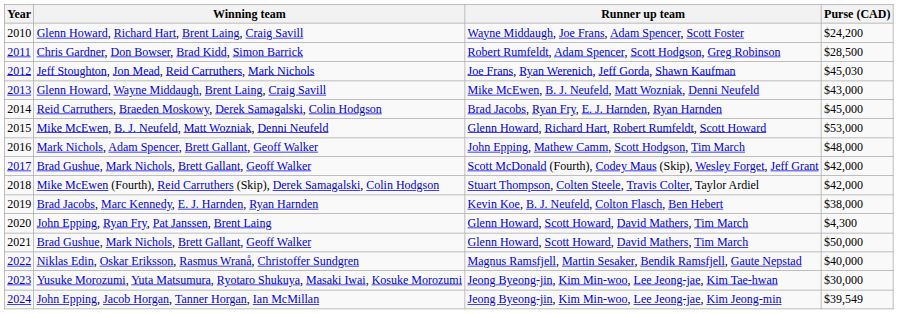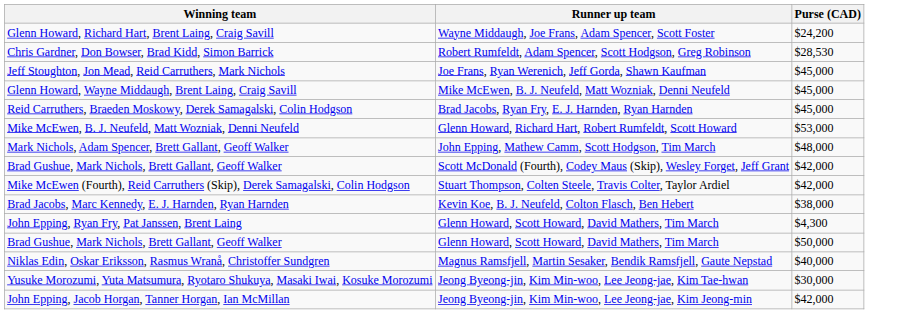 <table class="wikitable">
 <tr>
-<th scope="col">Year</th>
 <th scope="col">Winning team</th>
 <th scope="col">Runner up team</th>
 <th scope="col">Purse (CAD)</th>
 </tr>
 <tr>
-<td>2010</td>
 <td> <a href='#'>Glenn Howard</a>, <a href='#'>Richard Hart</a>, <a href='#'>Brent Laing</a>, <a href='#'>Craig Savill</a></td>
 <td> <a href='#'>Wayne Middaugh</a>, <a href='#'>Joe Frans</a>, <a href='#'>Adam Spencer</a>, <a href='#'>Scott Foster</a></td>
 <td>$24,200</td>
 </tr>
 <tr>
-<td><a href='#'>2011</a></td>
 <td> <a href='#'>Chris Gardner</a>, <a href='#'>Don Bowser</a>, <a href='#'>Brad Kidd</a>, <a href='#'>Simon Barrick</a></td>
 <td> <a href='#'>Robert Rumfeldt</a>, <a href='#'>Adam Spencer</a>, <a href='#'>Scott Hodgson</a>, <a href='#'>Greg Robinson</a></td>
-<td>$28,500</td>
+<td>$28,530</td>
 </tr>
 <tr>
-<td><a href='#'>2012</a></td>
 <td> <a href='#'>Jeff Stoughton</a>, <a href='#'>Jon Mead</a>, <a href='#'>Reid Carruthers</a>, <a href='#'>Mark Nichols</a></td>
 <td> <a href='#'>Joe Frans</a>, <a href='#'>Ryan Werenich</a>, <a href='#'>Jeff Gorda</a>, <a href='#'>Shawn Kaufman</a></td>
-<td>$45,030</td>
+<td>$45,000</td>
 </tr>
 <tr>
-<td><a href='#'>2013</a></td>
 <td> <a href='#'>Glenn Howard</a>, <a href='#'>Wayne Middaugh</a>, <a href='#'>Brent Laing</a>, <a href='#'>Craig Savill</a></td>
 <td> <a href='#'>Mike McEwen</a>, <a href='#'>B. J. Neufeld</a>, <a href='#'>Matt Wozniak</a>, <a href='#'>Denni Neufeld</a></td>
-<td>$43,000</td>
+<td>$45,000</td>
 </tr>
 <tr>
-<td>2014</td>
 <td> <a href='#'>Reid Carruthers</a>, <a href='#'>Braeden Moskowy</a>, <a href='#'>Derek Samagalski</a>, <a href='#'>Colin Hodgson</a></td>
 <td> <a href='#'>Brad Jacobs</a>, <a href='#'>Ryan Fry</a>, <a href='#'>E. J. Harnden</a>, <a href='#'>Ryan Harnden</a></td>
 <td>$45,000</td>
 </tr>
 <tr>
-<td>2015</td>
 <td> <a href='#'>Mike McEwen</a>, <a href='#'>B. J. Neufeld</a>, <a href='#'>Matt Wozniak</a>, <a href='#'>Denni Neufeld</a></td>
 <td> <a href='#'>Glenn Howard</a>, <a href='#'>Richard Hart</a>, <a href='#'>Robert Rumfeldt</a>, <a href='#'>Scott Howard</a></td>
 <td>$53,000</td>
 </tr>
 <tr>
-<td>2016</td>
 <td> <a href='#'>Mark Nichols</a>, <a href='#'>Adam Spencer</a>, <a href='#'>Brett Gallant</a>, <a href='#'>Geoff Walker</a></td>
 <td> <a href='#'>John Epping</a>, <a href='#'>Mathew Camm</a>, <a href='#'>Scott Hodgson</a>, <a href='#'>Tim March</a></td>
 <td>$48,000</td>
 </tr>
 <tr>
-<td><a href='#'>2017</a></td>
 <td> <a href='#'>Brad Gushue</a>, <a href='#'>Mark Nichols</a>, <a href='#'>Brett Gallant</a>, <a href='#'>Geoff Walker</a></td>
 <td> <a href='#'>Scott McDonald</a> (Fourth), <a href='#'>Codey Maus</a> (Skip), <a href='#'>Wesley Forget</a>, <a href='#'>Jeff Grant</a></td>
 <td>$42,000</td>
 </tr>
 <tr>
-<td>2018</td>
 <td> <a href='#'>Mike McEwen</a> (Fourth), <a href='#'>Reid Carruthers</a> (Skip), <a href='#'>Derek Samagalski</a>, <a href='#'>Colin Hodgson</a></td>
 <td> <a href='#'>Stuart Thompson</a>, <a href='#'>Colten Steele</a>, <a href='#'>Travis Colter</a>, Taylor Ardiel</td>
 <td>$42,000</td>
 </tr>
 <tr>
-<td>2019</td>
 <td> <a href='#'>Brad Jacobs</a>, <a href='#'>Marc Kennedy</a>, <a href='#'>E. J. Harnden</a>, <a href='#'>Ryan Harnden</a></td>
 <td> <a href='#'>Kevin Koe</a>, <a href='#'>B. J. Neufeld</a>, <a href='#'>Colton Flasch</a>, <a href='#'>Ben Hebert</a></td>
 <td>$38,000</td>
 </tr>
 <tr>
-<td>2020</td>
 <td> <a href='#'>John Epping</a>, <a href='#'>Ryan Fry</a>, <a href='#'>Pat Janssen</a>, <a href='#'>Brent Laing</a></td>
 <td> <a href='#'>Glenn Howard</a>, <a href='#'>Scott Howard</a>, <a href='#'>David Mathers</a>, <a href='#'>Tim March</a></td>
 <td>$4,300</td>
 </tr>
 <tr>
-<td>2021</td>
 <td> <a href='#'>Brad Gushue</a>, <a href='#'>Mark Nichols</a>, <a href='#'>Brett Gallant</a>, <a href='#'>Geoff Walker</a></td>
 <td> <a href='#'>Glenn Howard</a>, <a href='#'>Scott Howard</a>, <a href='#'>David Mathers</a>, <a href='#'>Tim March</a></td>
 <td>$50,000</td>
 </tr>
 <tr>
-<td><a href='#'>2022</a></td>
 <td> <a href='#'>Niklas Edin</a>, <a href='#'>Oskar Eriksson</a>, <a href='#'>Rasmus Wranå</a>, <a href='#'>Christoffer Sundgren</a></td>
 <td> <a href='#'>Magnus Ramsfjell</a>, <a href='#'>Martin Sesaker</a>, <a href='#'>Bendik Ramsfjell</a>, <a href='#'>Gaute Nepstad</a></td>
 <td>$40,000</td>
 </tr>
 <tr>
-<td><a href='#'>2023</a></td>
 <td> <a href='#'>Yusuke Morozumi</a>, <a href='#'>Yuta Matsumura</a>, <a href='#'>Ryotaro Shukuya</a>, <a href='#'>Masaki Iwai</a>, <a href='#'>Kosuke Morozumi</a></td>
 <td> <a href='#'>Jeong Byeong-jin</a>, <a href='#'>Kim Min-woo</a>, <a href='#'>Lee Jeong-jae</a>, <a href='#'>Kim Tae-hwan</a></td>
 <td>$30,000</td>
 </tr>
 <tr>
-<td><a href='#'>2024</a></td>
 <td> <a href='#'>John Epping</a>, <a href='#'>Jacob Horgan</a>, <a href='#'>Tanner Horgan</a>, <a href='#'>Ian McMillan</a></td>
 <td> <a href='#'>Jeong Byeong-jin</a>, <a href='#'>Kim Min-woo</a>, <a href='#'>Lee Jeong-jae</a>, <a href='#'>Kim Jeong-min</a></td>
-<td>$39,549</td>
+<td>$42,000</td>
 </tr>
 </table>
